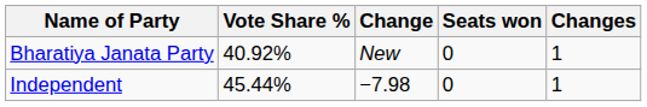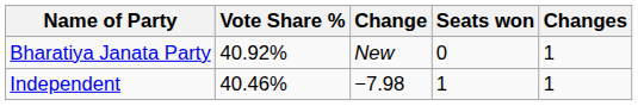 <table class="wikitable sortable">
 <tr>
 <th>Name of Party</th>
 <th>Vote Share %</th>
 <th>Change</th>
 <th>Seats won</th>
 <th>Changes</th>
 </tr>
 <tr>
 <td><a href='#'>Bharatiya Janata Party</a></td>
 <td>40.92%</td>
 <td><em>New</em></td>
 <td>0</td>
 <td> 1</td>
 </tr>
 <tr>
 <td><a href='#'>Independent</a></td>
-<td>45.44%</td>
+<td>40.46%</td>
 <td>−7.98</td>
-<td>0</td>
+<td>1</td>
 <td> 1</td>
 </tr>
 </table>
